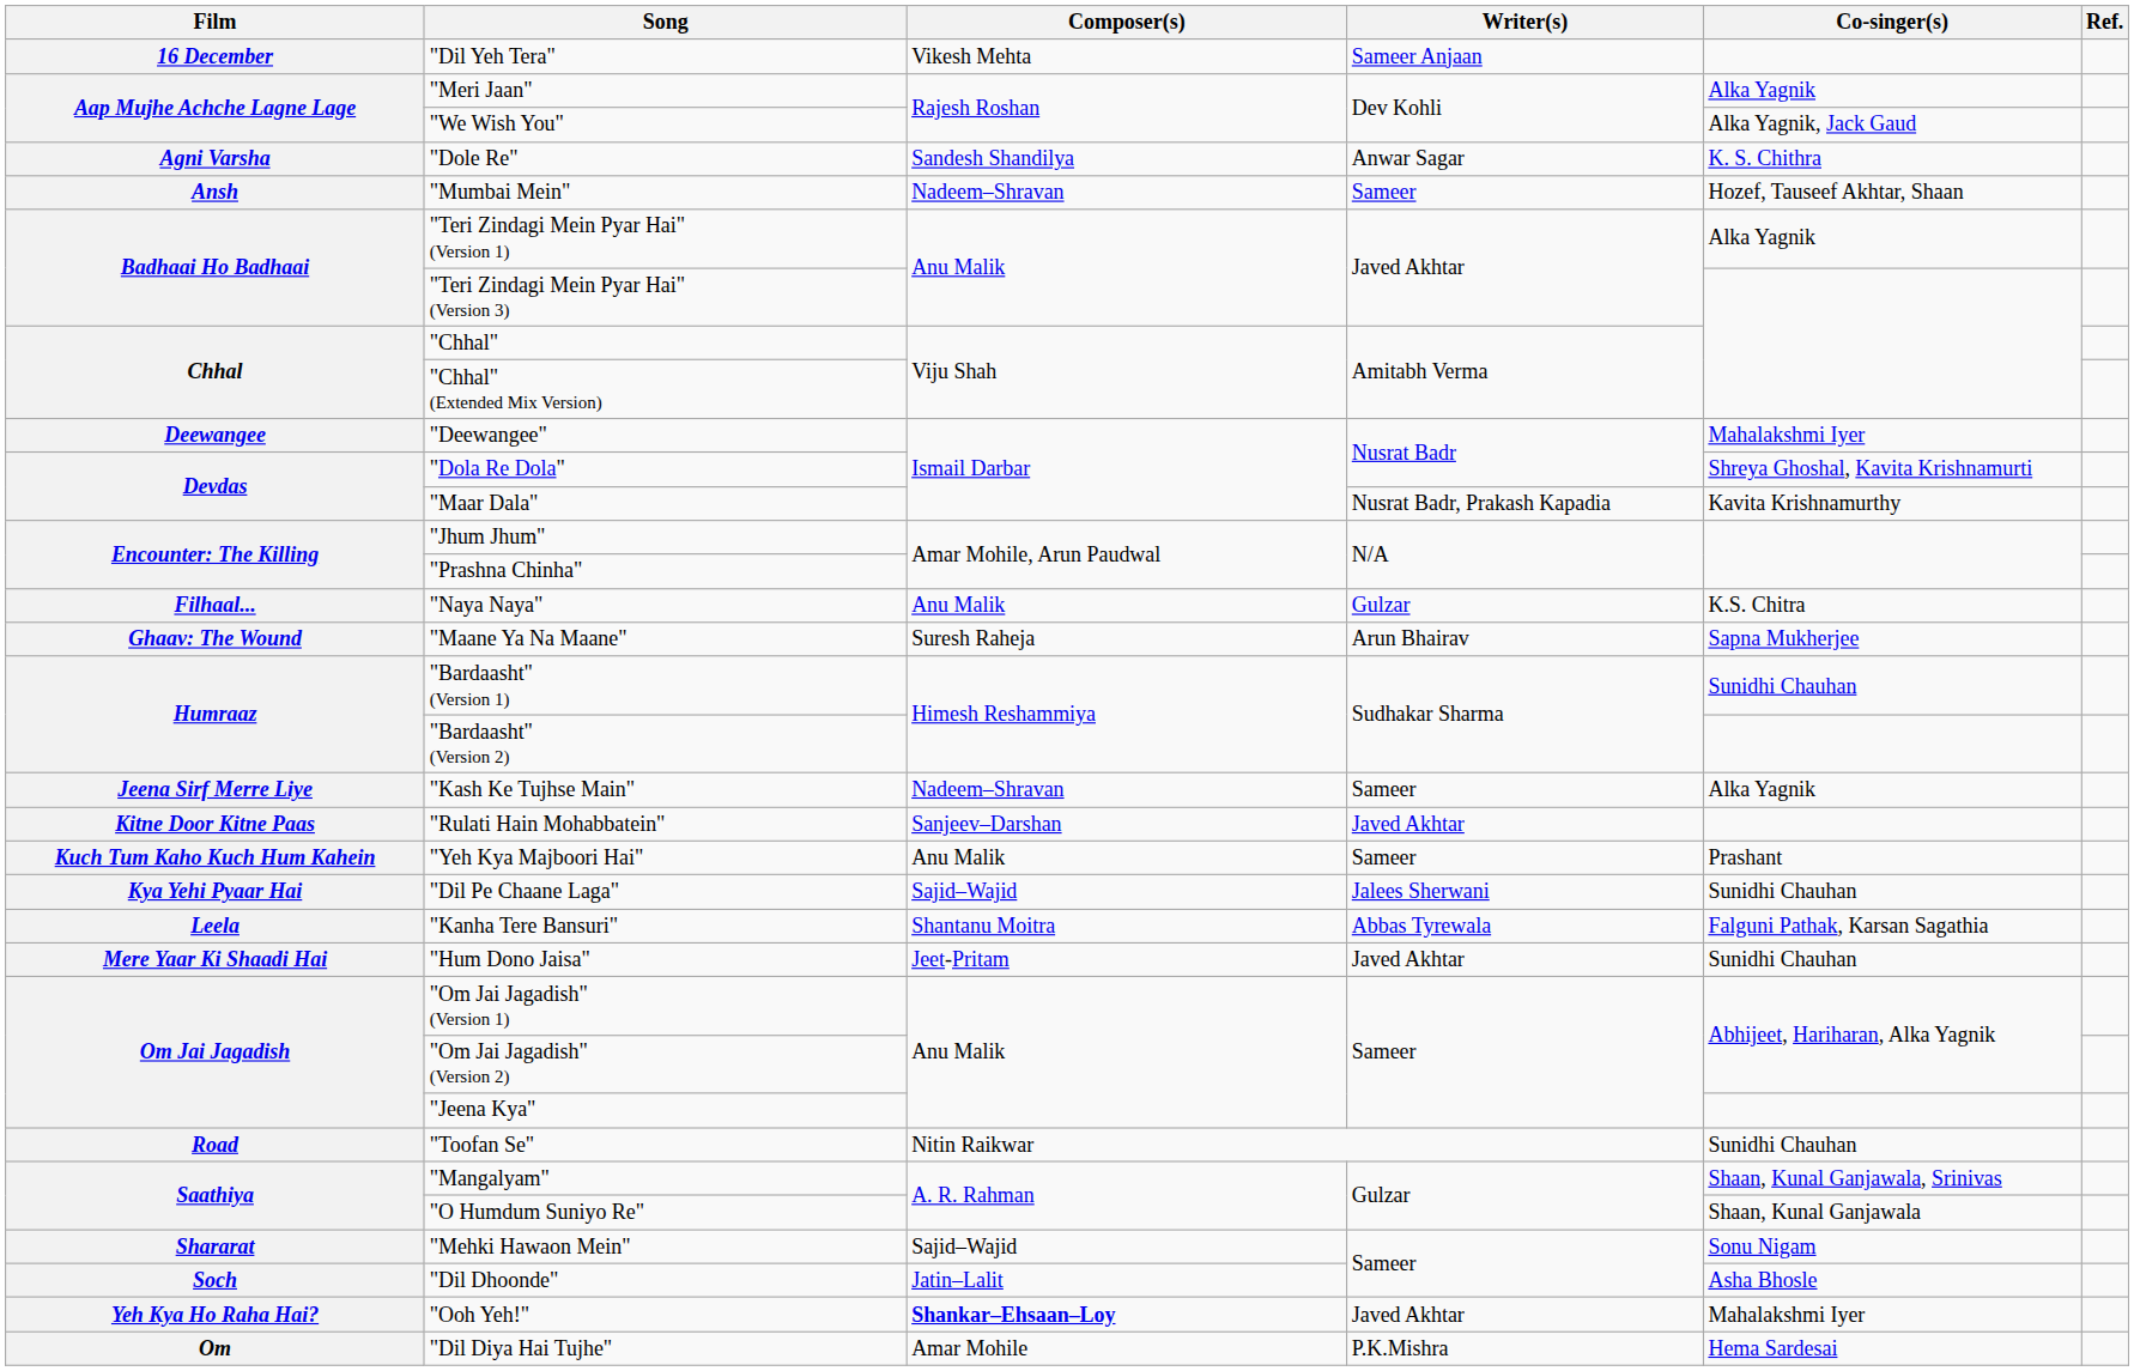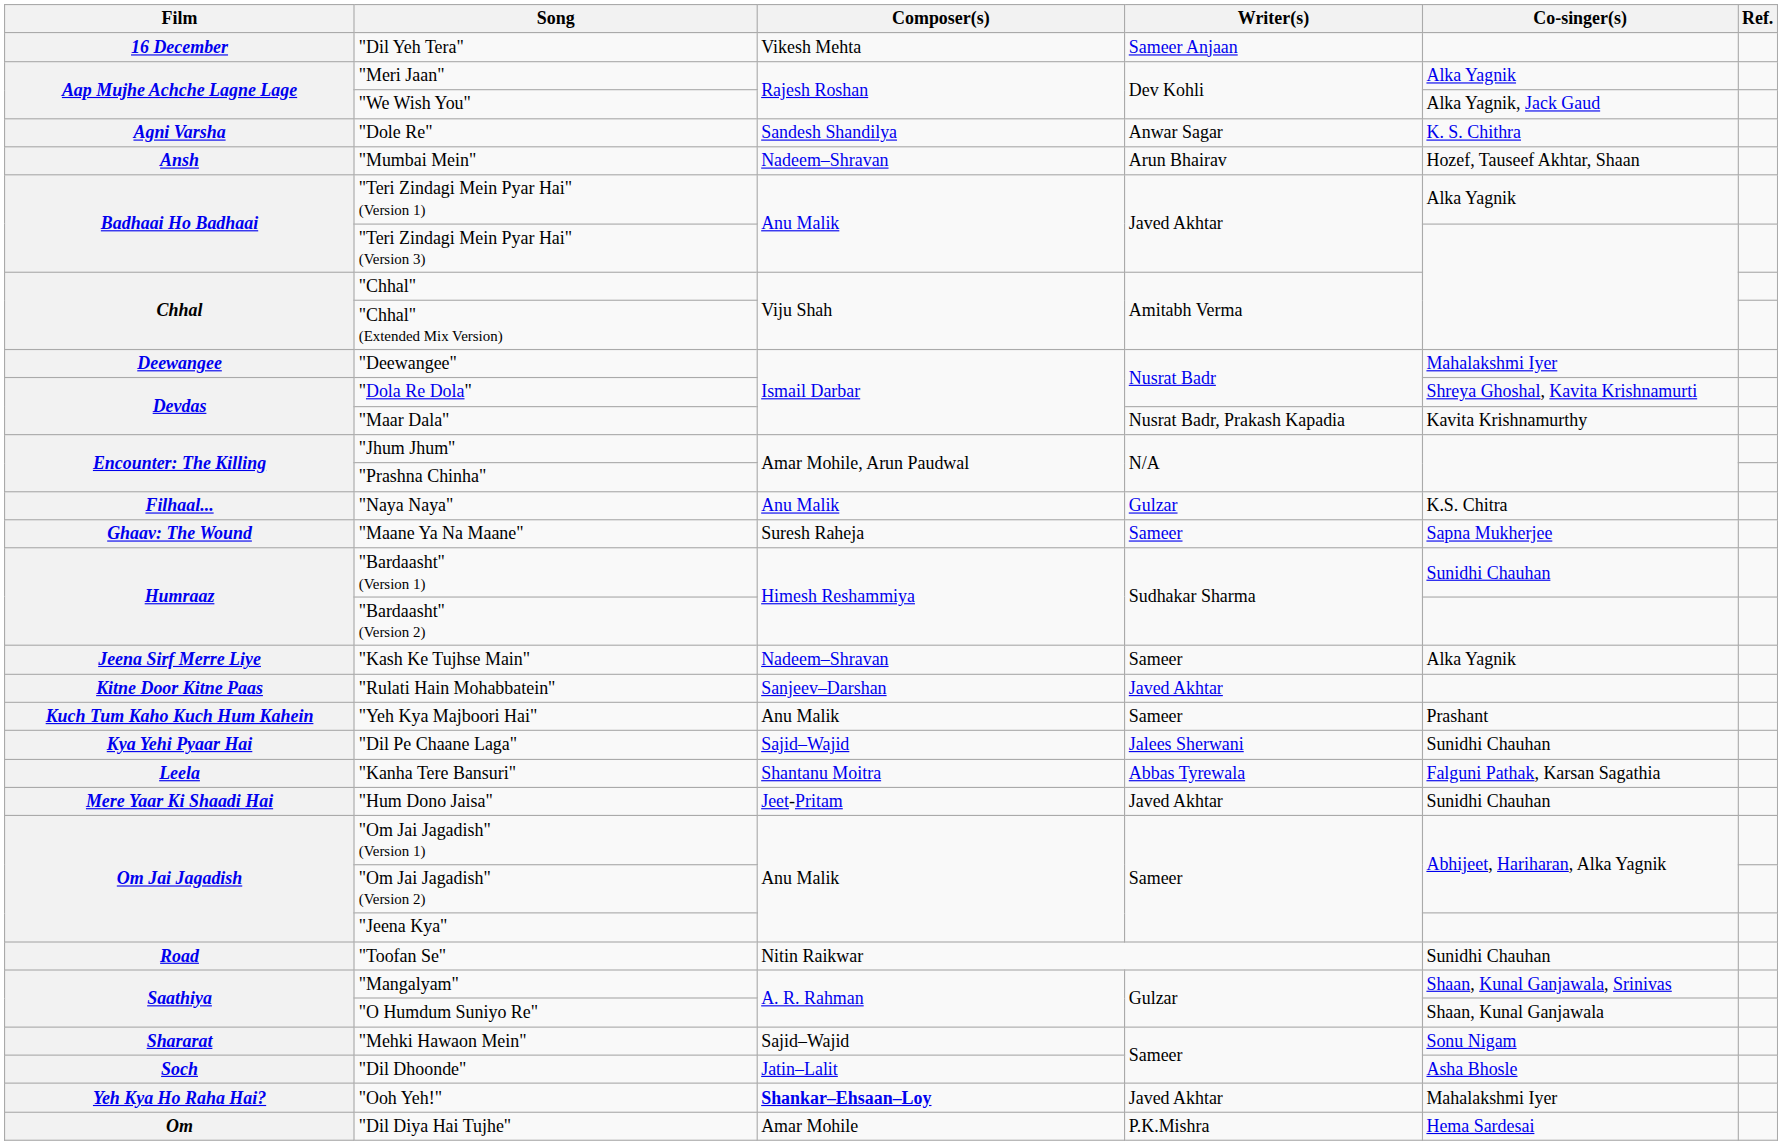 <table class="wikitable plainrowheaders" width="100%" textcolor:#000;">
 <tr>
 <th scope="col" width=20%><strong>Film</strong></th>
 <th scope="col" width=23%><strong>Song</strong></th>
 <th scope="col" width=21%><strong>Composer(s)</strong></th>
 <th scope="col" width=17%><strong>Writer(s)</strong></th>
 <th scope="col" width=18%><strong>Co-singer(s)</strong></th>
 <th scope="col" width=1%><strong>Ref.</strong></th>
 </tr>
 <tr>
 <th scope="row"><em><a href='#'>16 December</a></em></th>
 <td>"Dil Yeh Tera"</td>
 <td>Vikesh Mehta</td>
 <td><a href='#'>Sameer Anjaan</a></td>
 <td></td>
 <td></td>
 </tr>
 <tr>
 <th scope="row" rowspan="2"><em><a href='#'>Aap Mujhe Achche Lagne Lage</a></em></th>
 <td>"Meri Jaan"</td>
 <td rowspan="2"><a href='#'>Rajesh Roshan</a></td>
 <td rowspan="2">Dev Kohli</td>
 <td><a href='#'>Alka Yagnik</a></td>
 <td></td>
 </tr>
 <tr>
 <td>"We Wish You"</td>
 <td>Alka Yagnik, <a href='#'>Jack Gaud</a></td>
 <td></td>
 </tr>
 <tr>
 <th scope="row"><em><a href='#'>Agni Varsha</a></em></th>
 <td>"Dole Re"</td>
 <td><a href='#'>Sandesh Shandilya</a></td>
 <td>Anwar Sagar</td>
 <td><a href='#'>K. S. Chithra</a></td>
 <td></td>
 </tr>
 <tr>
 <th scope="row"><em><a href='#'>Ansh</a></em></th>
 <td>"Mumbai Mein"</td>
 <td><a href='#'>Nadeem–Shravan</a></td>
-<td><a href='#'>Sameer</a></td>
+<td>Arun Bhairav</td>
 <td>Hozef, Tauseef Akhtar, Shaan</td>
 <td></td>
 </tr>
 <tr>
 <th scope="row" rowspan="2"><em><a href='#'>Badhaai Ho Badhaai</a></em></th>
 <td>"Teri Zindagi Mein Pyar Hai"<br><small>(Version 1)</small></td>
 <td rowspan="2"><a href='#'>Anu Malik</a></td>
 <td rowspan="2">Javed Akhtar</td>
 <td>Alka Yagnik</td>
 <td></td>
 </tr>
 <tr>
 <td>"Teri Zindagi Mein Pyar Hai"<br><small>(Version 3)</small></td>
 <td rowspan="3"></td>
 <td></td>
 </tr>
 <tr>
 <th scope="row" rowspan="2"><em>Chhal</em></th>
 <td>"Chhal"</td>
 <td rowspan="2">Viju Shah</td>
 <td rowspan="2">Amitabh Verma</td>
 <td></td>
 </tr>
 <tr>
 <td>"Chhal"<br><small>(Extended Mix Version)</small></td>
 <td></td>
 </tr>
 <tr>
 <th scope="row"><em><a href='#'>Deewangee</a></em></th>
 <td>"Deewangee"</td>
 <td rowspan="3"><a href='#'>Ismail Darbar</a></td>
 <td rowspan="2"><a href='#'>Nusrat Badr</a></td>
 <td><a href='#'>Mahalakshmi Iyer</a></td>
 <td></td>
 </tr>
 <tr>
 <th scope="row" rowspan="2"><em><a href='#'>Devdas</a></em></th>
 <td>"<a href='#'>Dola Re Dola</a>"</td>
 <td><a href='#'>Shreya Ghoshal</a>, <a href='#'>Kavita Krishnamurti</a></td>
 <td></td>
 </tr>
 <tr>
 <td>"Maar Dala"</td>
 <td>Nusrat Badr, Prakash Kapadia</td>
 <td>Kavita Krishnamurthy</td>
 <td></td>
 </tr>
 <tr>
 <th scope="row" rowspan="2"><em><a href='#'>Encounter: The Killing</a></em></th>
 <td>"Jhum Jhum"</td>
 <td rowspan="2">Amar Mohile, Arun Paudwal</td>
 <td rowspan="2">N/A</td>
 <td rowspan="2"></td>
 <td></td>
 </tr>
 <tr>
 <td>"Prashna Chinha"</td>
 <td></td>
 </tr>
 <tr>
 <th scope="row"><em><a href='#'>Filhaal...</a></em></th>
 <td>"Naya Naya"</td>
 <td><a href='#'>Anu Malik</a></td>
 <td><a href='#'>Gulzar</a></td>
 <td>K.S. Chitra</td>
 <td></td>
 </tr>
 <tr>
 <th scope="row"><em><a href='#'>Ghaav: The Wound</a></em></th>
 <td>"Maane Ya Na Maane"</td>
 <td>Suresh Raheja</td>
-<td>Arun Bhairav</td>
+<td><a href='#'>Sameer</a></td>
 <td><a href='#'>Sapna Mukherjee</a></td>
 <td></td>
 </tr>
 <tr>
 <th scope="row" rowspan="2"><em><a href='#'>Humraaz</a></em></th>
 <td>"Bardaasht"<br><small>(Version 1)</small></td>
 <td rowspan="2"><a href='#'>Himesh Reshammiya</a></td>
 <td rowspan="2">Sudhakar Sharma</td>
 <td><a href='#'>Sunidhi Chauhan</a></td>
 <td></td>
 </tr>
 <tr>
 <td>"Bardaasht"<br><small>(Version 2)</small></td>
 <td></td>
 <td></td>
 </tr>
 <tr>
 <th scope="row"><em><a href='#'>Jeena Sirf Merre Liye</a></em></th>
 <td>"Kash Ke Tujhse Main"</td>
 <td><a href='#'>Nadeem–Shravan</a></td>
 <td>Sameer</td>
 <td>Alka Yagnik</td>
 <td></td>
 </tr>
 <tr>
 <th scope="row"><em><a href='#'>Kitne Door Kitne Paas</a></em></th>
 <td>"Rulati Hain Mohabbatein"</td>
 <td><a href='#'>Sanjeev–Darshan</a></td>
 <td><a href='#'>Javed Akhtar</a></td>
 <td></td>
 <td></td>
 </tr>
 <tr>
 <th scope="row"><em><a href='#'>Kuch Tum Kaho Kuch Hum Kahein</a></em></th>
 <td>"Yeh Kya Majboori Hai"</td>
 <td>Anu Malik</td>
 <td>Sameer</td>
 <td>Prashant</td>
 <td></td>
 </tr>
 <tr>
 <th scope="row"><em><a href='#'>Kya Yehi Pyaar Hai</a></em></th>
 <td>"Dil Pe Chaane Laga"</td>
 <td><a href='#'>Sajid–Wajid</a></td>
 <td><a href='#'>Jalees Sherwani</a></td>
 <td>Sunidhi Chauhan</td>
 <td></td>
 </tr>
 <tr>
 <th scope="row"><em><a href='#'>Leela</a></em></th>
 <td>"Kanha Tere Bansuri"</td>
 <td><a href='#'>Shantanu Moitra</a></td>
 <td><a href='#'>Abbas Tyrewala</a></td>
 <td><a href='#'>Falguni Pathak</a>, Karsan Sagathia</td>
 <td></td>
 </tr>
 <tr>
 <th scope="row"><em><a href='#'>Mere Yaar Ki Shaadi Hai</a></em></th>
 <td>"Hum Dono Jaisa"</td>
 <td><a href='#'>Jeet</a>-<a href='#'>Pritam</a></td>
 <td>Javed Akhtar</td>
 <td>Sunidhi Chauhan</td>
 <td></td>
 </tr>
 <tr>
 <th scope="row" rowspan="3"><em><a href='#'>Om Jai Jagadish</a></em></th>
 <td>"Om Jai Jagadish"<br><small>(Version 1)</small></td>
 <td rowspan="3">Anu Malik</td>
 <td rowspan="3">Sameer</td>
 <td rowspan="2"><a href='#'>Abhijeet</a>, <a href='#'>Hariharan</a>, Alka Yagnik</td>
 <td></td>
 </tr>
 <tr>
 <td>"Om Jai Jagadish"<br><small>(Version 2)</small></td>
 <td></td>
 </tr>
 <tr>
 <td>"Jeena Kya"</td>
 <td></td>
 <td></td>
 </tr>
 <tr>
 <th scope="row"><em><a href='#'>Road</a></em></th>
 <td>"Toofan Se"</td>
 <td colspan="2">Nitin Raikwar</td>
 <td>Sunidhi Chauhan</td>
 <td></td>
 </tr>
 <tr>
 <th scope="row" rowspan="2"><em><a href='#'>Saathiya</a></em></th>
 <td>"Mangalyam"</td>
 <td rowspan="2"><a href='#'>A. R. Rahman</a></td>
 <td rowspan="2">Gulzar</td>
 <td><a href='#'>Shaan</a>, <a href='#'>Kunal Ganjawala</a>, <a href='#'>Srinivas</a></td>
 <td></td>
 </tr>
 <tr>
 <td>"O Humdum Suniyo Re"</td>
 <td>Shaan, Kunal Ganjawala</td>
 <td></td>
 </tr>
 <tr>
 <th scope="row"><em><a href='#'>Shararat</a></em></th>
 <td>"Mehki Hawaon Mein"</td>
 <td>Sajid–Wajid</td>
 <td rowspan="2">Sameer</td>
 <td><a href='#'>Sonu Nigam</a></td>
 <td></td>
 </tr>
 <tr>
 <th scope="row"><em><a href='#'>Soch</a></em></th>
 <td>"Dil Dhoonde"</td>
 <td><a href='#'>Jatin–Lalit</a></td>
 <td><a href='#'>Asha Bhosle</a></td>
 <td></td>
 </tr>
 <tr>
 <th scope="row"><em><a href='#'>Yeh Kya Ho Raha Hai?</a></em></th>
 <td>"Ooh Yeh!"</td>
 <td><strong><a href='#'>Shankar–Ehsaan–Loy</a></strong></td>
 <td>Javed Akhtar</td>
 <td>Mahalakshmi Iyer</td>
 <td></td>
 </tr>
 <tr>
 <th scope="row"><em>Om</em></th>
 <td>"Dil Diya Hai Tujhe"</td>
 <td>Amar Mohile</td>
 <td>P.K.Mishra</td>
 <td><a href='#'>Hema Sardesai</a></td>
 <td></td>
 </tr>
 </table>
